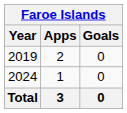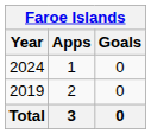 <table class="wikitable" style="text-align:center">
 <tr>
 <th colspan=3><a href='#'>Faroe Islands</a></th>
 </tr>
 <tr>
 <th>Year</th>
 <th>Apps</th>
 <th>Goals</th>
 </tr>
 <tr>
-<td>2019</td>
-<td>2</td>
+<td>2024</td>
+<td>1</td>
 <td>0</td>
 </tr>
 <tr>
-<td>2024</td>
-<td>1</td>
+<td>2019</td>
+<td>2</td>
 <td>0</td>
 </tr>
 <tr>
 <th>Total</th>
 <th>3</th>
 <th>0</th>
 </tr>
 </table>
